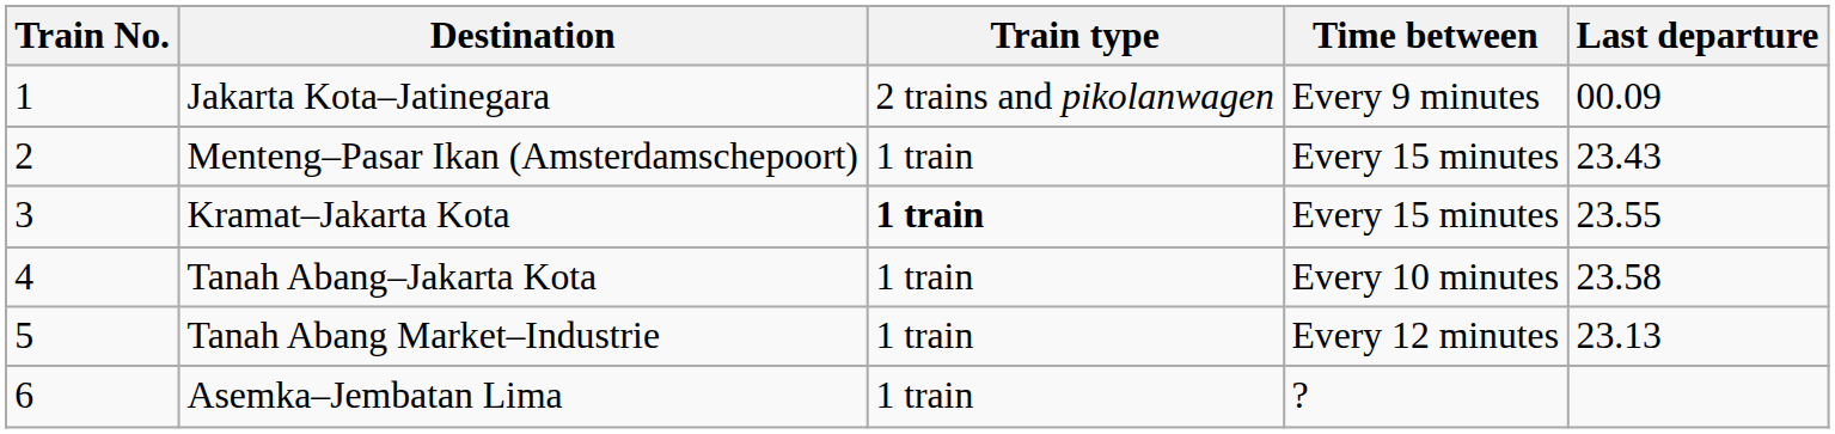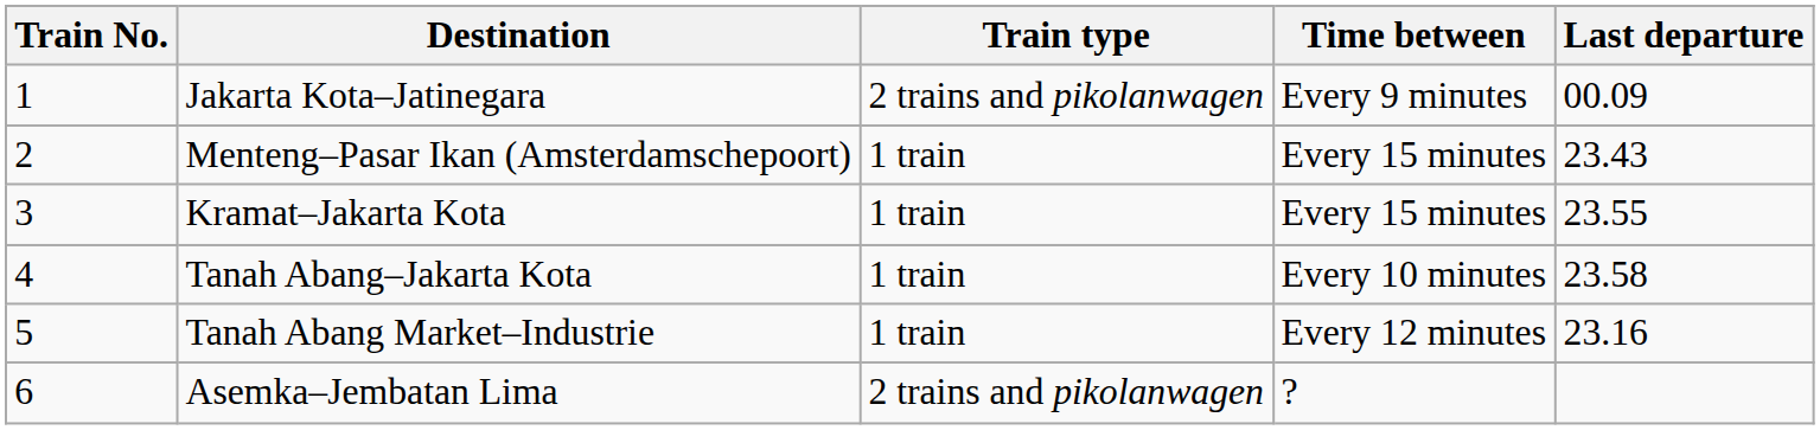 <table class="wikitable">
 <tr>
 <th>Train No.</th>
 <th>Destination</th>
 <th>Train type</th>
 <th>Time between</th>
 <th>Last departure</th>
 </tr>
 <tr>
 <td>1</td>
 <td>Jakarta Kota–Jatinegara</td>
 <td>2 trains and <em>pikolanwagen</em></td>
 <td>Every 9 minutes</td>
 <td>00.09</td>
 </tr>
 <tr>
 <td>2</td>
 <td>Menteng–Pasar Ikan (Amsterdamschepoort)</td>
 <td>1 train</td>
 <td>Every 15 minutes</td>
 <td>23.43</td>
 </tr>
 <tr>
 <td>3</td>
 <td>Kramat–Jakarta Kota</td>
-<td><strong>1 train</strong></td>
+<td>1 train</td>
 <td>Every 15 minutes</td>
 <td>23.55</td>
 </tr>
 <tr>
 <td>4</td>
 <td>Tanah Abang–Jakarta Kota</td>
 <td>1 train</td>
 <td>Every 10 minutes</td>
 <td>23.58</td>
 </tr>
 <tr>
 <td>5</td>
 <td>Tanah Abang Market–Industrie</td>
 <td>1 train</td>
 <td>Every 12 minutes</td>
-<td>23.13</td>
+<td>23.16</td>
 </tr>
 <tr>
 <td>6</td>
 <td>Asemka–Jembatan Lima</td>
-<td>1 train</td>
+<td>2 trains and <em>pikolanwagen</em></td>
 <td>?</td>
 </tr>
 </table>
